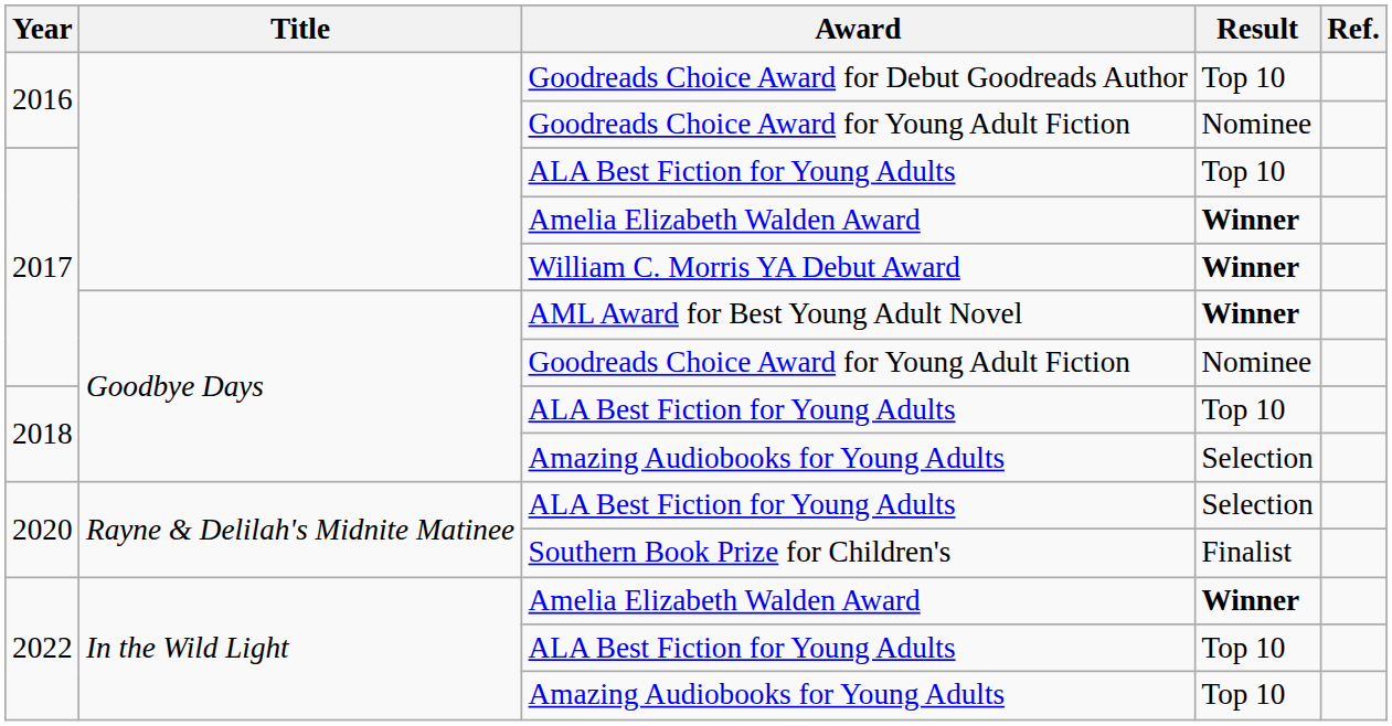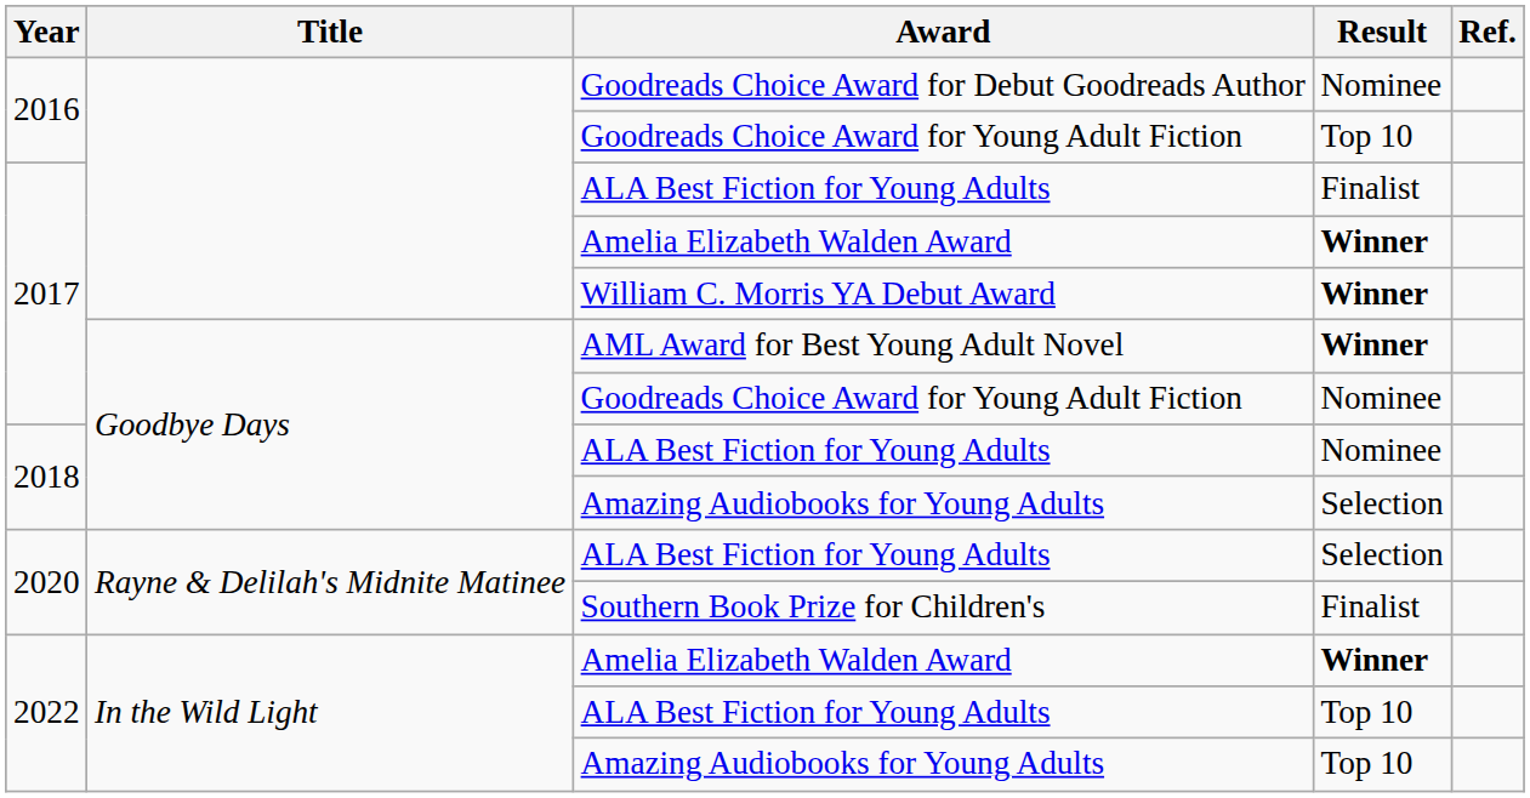 <table class="wikitable">
 <tr>
 <th>Year</th>
 <th>Title</th>
 <th>Award</th>
 <th>Result</th>
 <th>Ref.</th>
 </tr>
 <tr>
 <td rowspan="2">2016</td>
 <td rowspan="5"><em></em></td>
 <td><a href='#'>Goodreads Choice Award</a> for Debut Goodreads Author</td>
-<td>Top 10</td>
+<td>Nominee</td>
 <td></td>
 </tr>
 <tr>
 <td><a href='#'>Goodreads Choice Award</a> for Young Adult Fiction</td>
-<td>Nominee</td>
+<td>Top 10</td>
 <td></td>
 </tr>
 <tr>
 <td rowspan="5">2017</td>
 <td><a href='#'>ALA Best Fiction for Young Adults</a></td>
-<td>Top 10</td>
+<td>Finalist</td>
 <td></td>
 </tr>
 <tr>
 <td><a href='#'>Amelia Elizabeth Walden Award</a></td>
 <td><strong>Winner</strong></td>
 <td></td>
 </tr>
 <tr>
 <td><a href='#'>William C. Morris YA Debut Award</a></td>
 <td><strong>Winner</strong></td>
 <td></td>
 </tr>
 <tr>
 <td rowspan="4"><em>Goodbye Days</em></td>
 <td><a href='#'>AML Award</a> for Best Young Adult Novel</td>
 <td><strong>Winner</strong></td>
 <td></td>
 </tr>
 <tr>
 <td><a href='#'>Goodreads Choice Award</a> for Young Adult Fiction</td>
 <td>Nominee</td>
 <td></td>
 </tr>
 <tr>
 <td rowspan="2">2018</td>
 <td><a href='#'>ALA Best Fiction for Young Adults</a></td>
-<td>Top 10</td>
+<td>Nominee</td>
 <td></td>
 </tr>
 <tr>
 <td><a href='#'>Amazing Audiobooks for Young Adults</a></td>
 <td>Selection</td>
 <td></td>
 </tr>
 <tr>
 <td rowspan="2">2020</td>
 <td rowspan="2"><em>Rayne & Delilah's Midnite Matinee</em></td>
 <td><a href='#'>ALA Best Fiction for Young Adults</a></td>
 <td>Selection</td>
 <td></td>
 </tr>
 <tr>
 <td><a href='#'>Southern Book Prize</a> for Children's</td>
 <td>Finalist</td>
 <td></td>
 </tr>
 <tr>
 <td rowspan="3">2022</td>
 <td rowspan="3"><em>In the Wild Light</em></td>
 <td><a href='#'>Amelia Elizabeth Walden Award</a></td>
 <td><strong>Winner</strong></td>
 <td></td>
 </tr>
 <tr>
 <td><a href='#'>ALA Best Fiction for Young Adults</a></td>
 <td>Top 10</td>
 <td></td>
 </tr>
 <tr>
 <td><a href='#'>Amazing Audiobooks for Young Adults</a></td>
 <td>Top 10</td>
 <td></td>
 </tr>
 </table>
